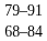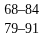 <table style="text-align:center">
 <tr>
 <th width=200></th>
 <th width=100></th>
 <th width=200></th>
 </tr>
 <tr>
 <td align=right></td>
-<td align=center>79–91</td>
+<td align=center>68–84</td>
 <td align=left><strong></strong></td>
 </tr>
 <tr>
 <td align=right></td>
-<td align=center>68–84</td>
+<td align=center>79–91</td>
 <td align=left><strong></strong></td>
 </tr>
 </table>
